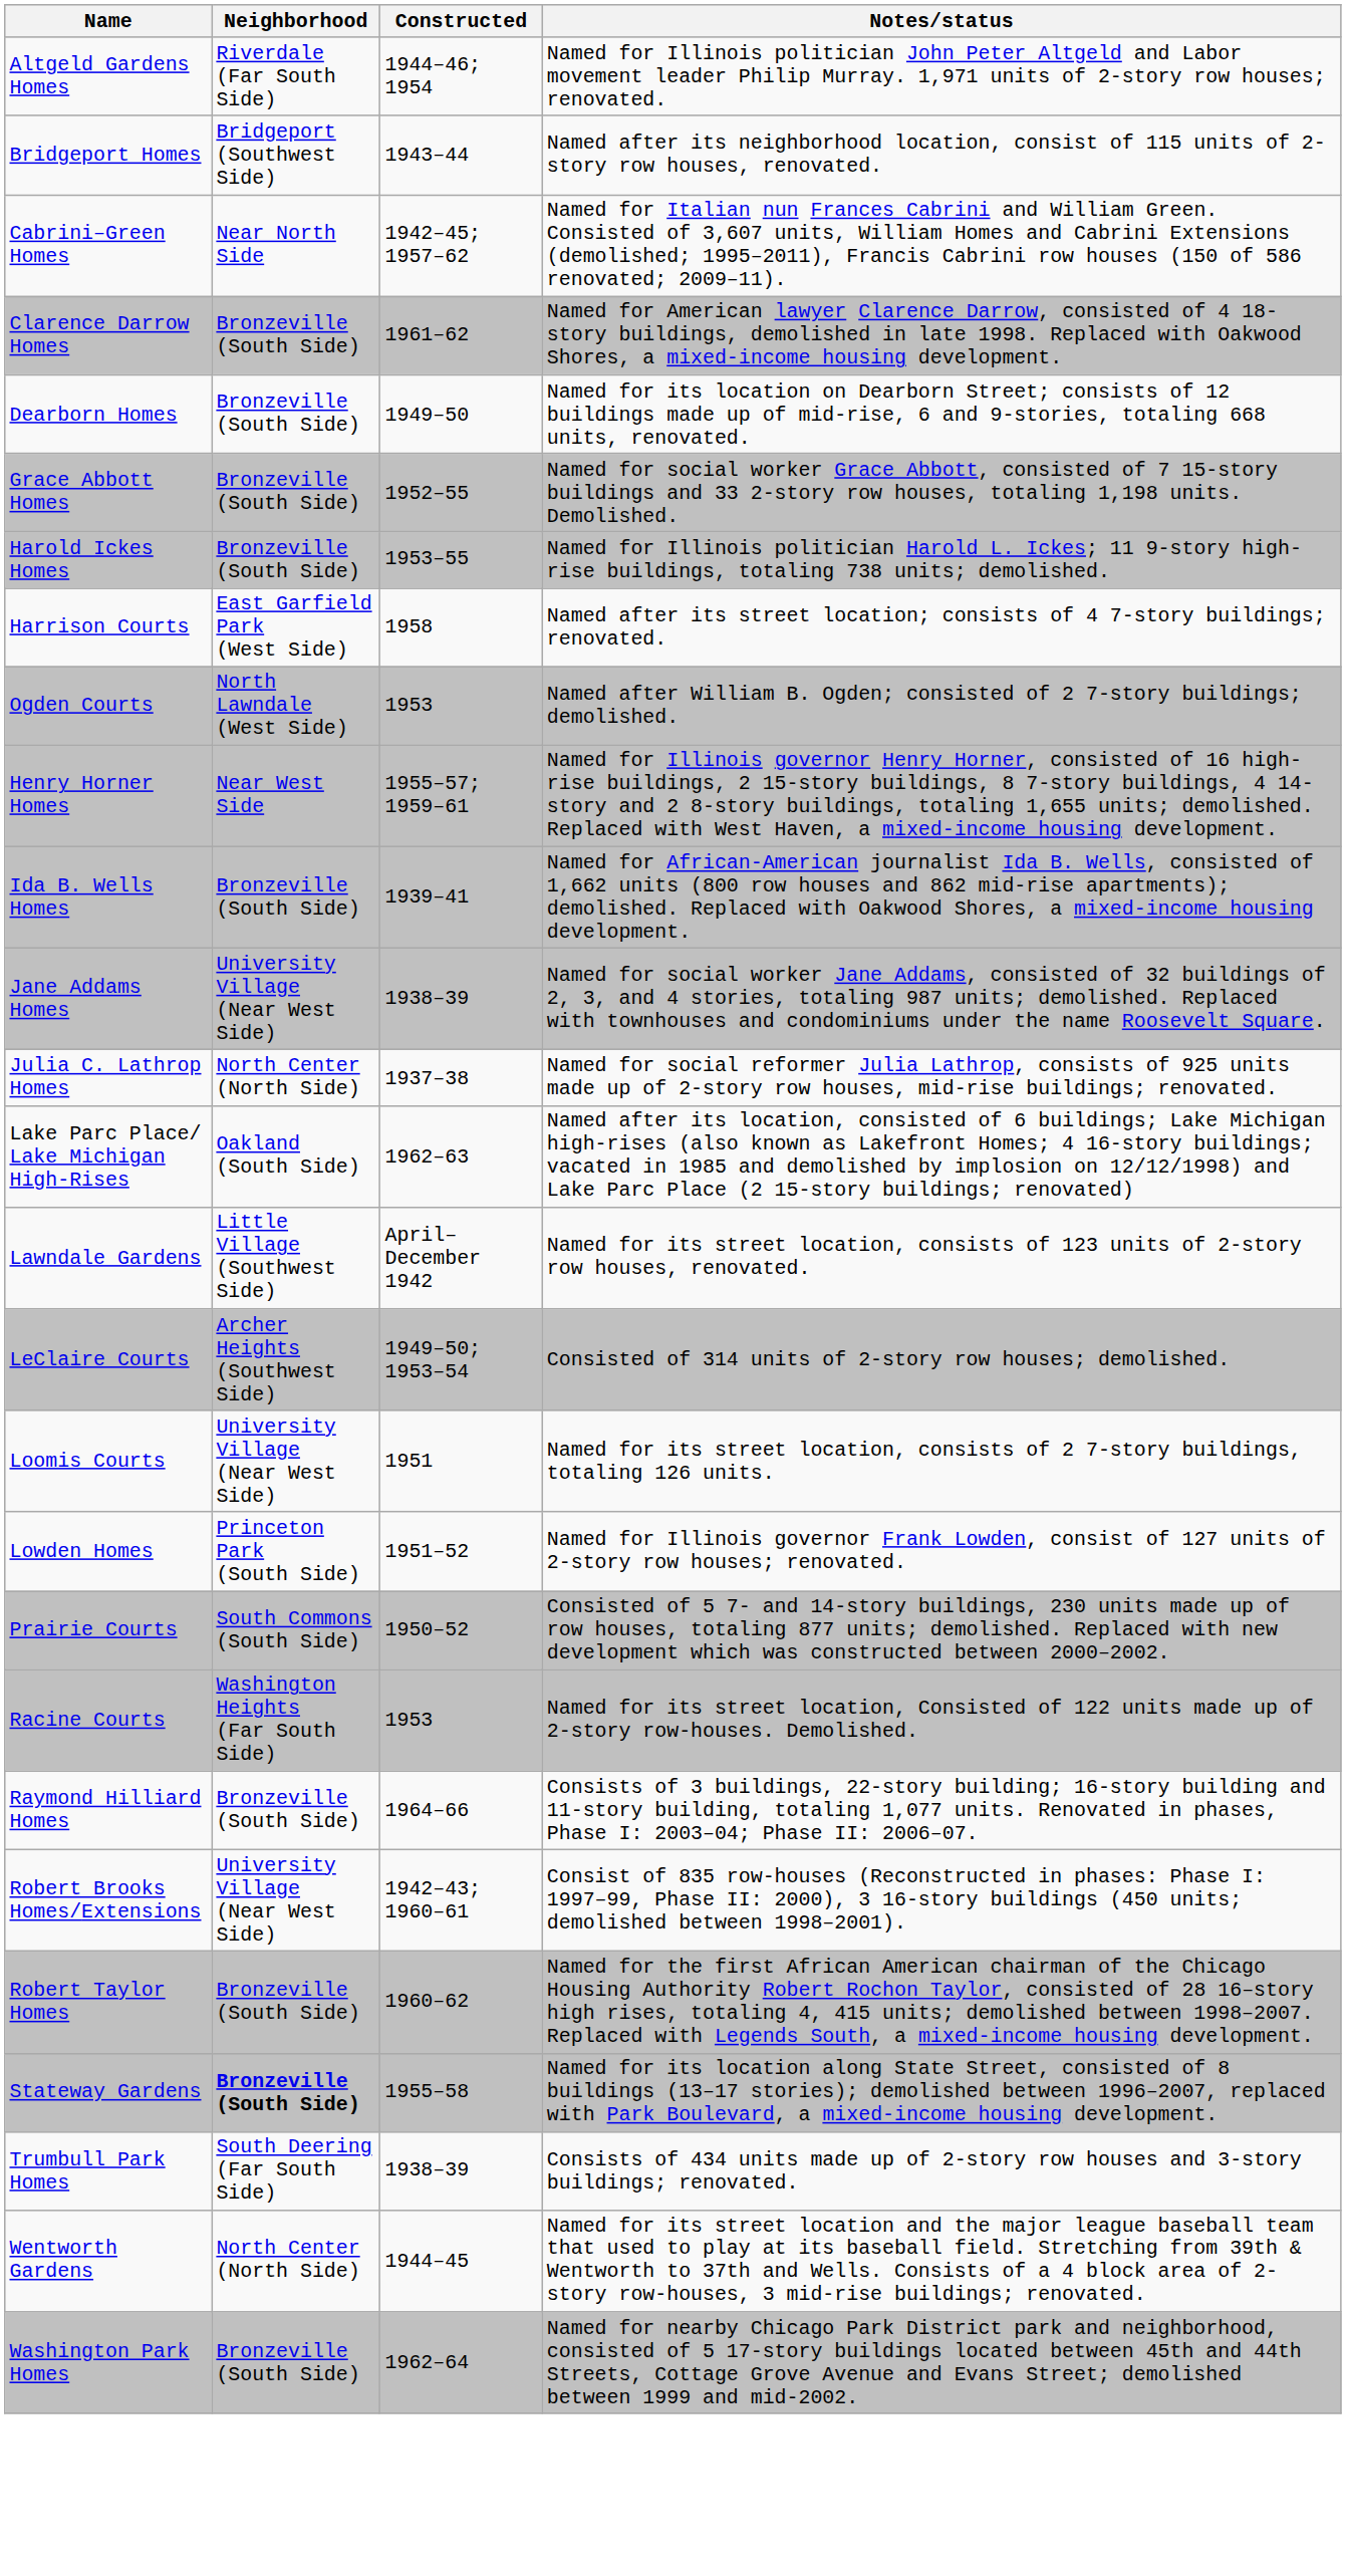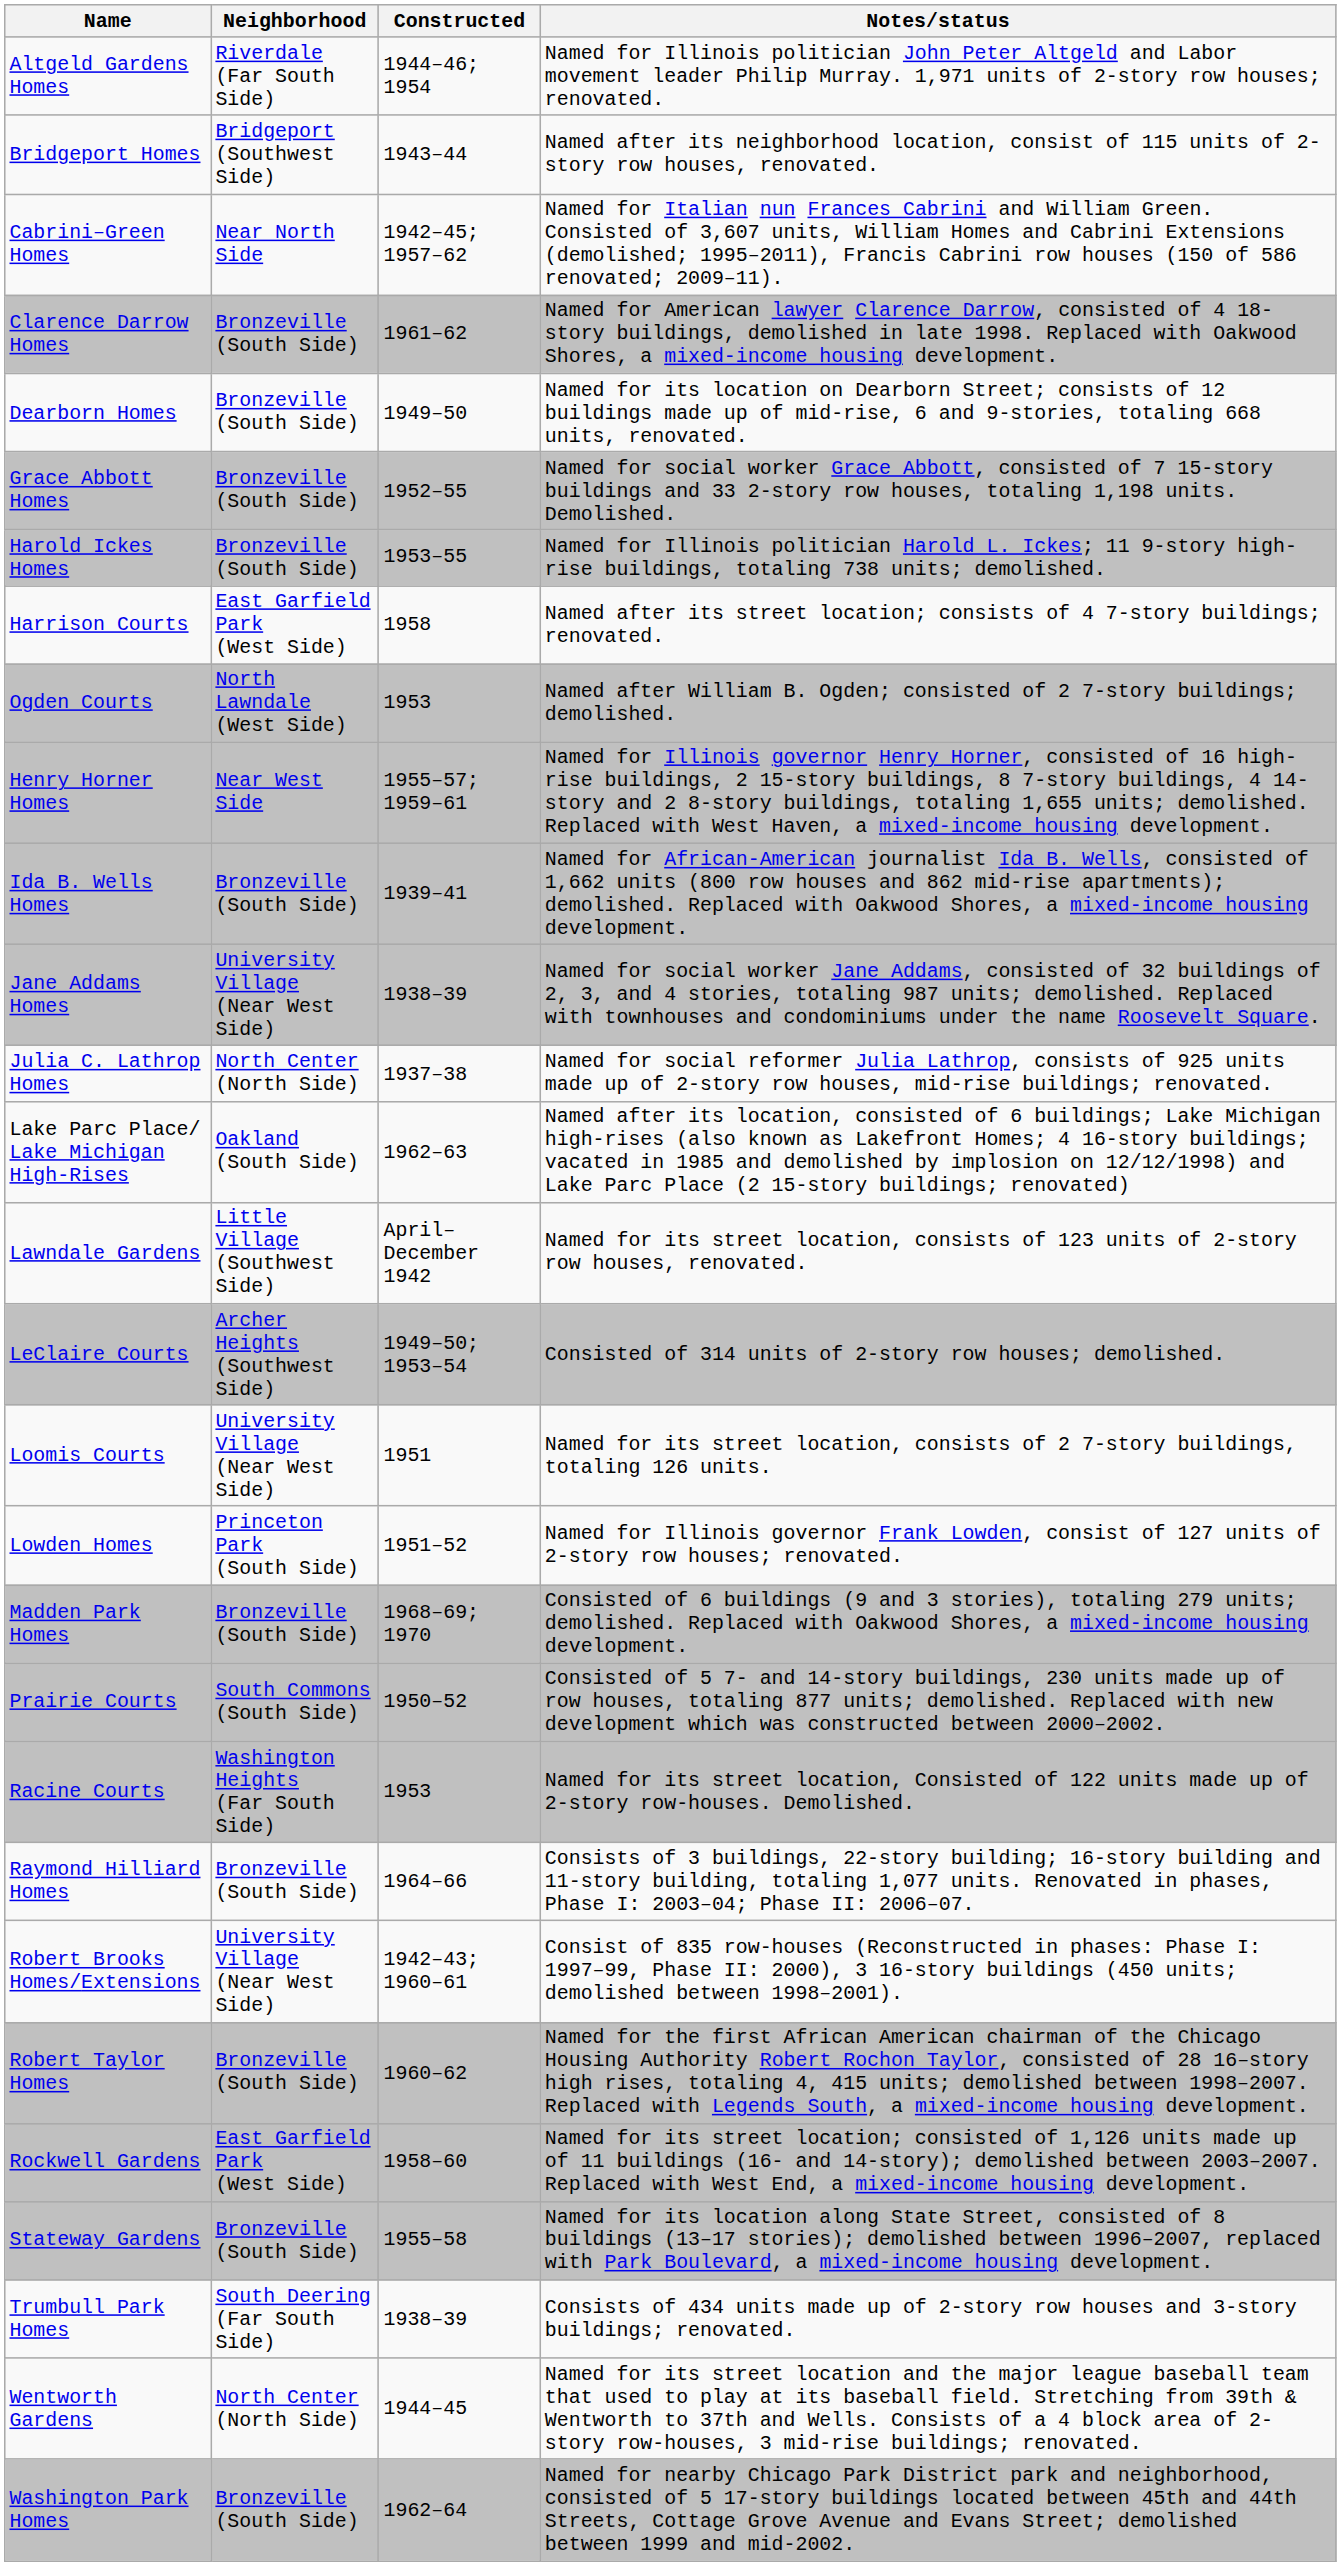 <table class="wikitable">
 <tr>
 <th>Name</th>
 <th>Neighborhood</th>
 <th>Constructed</th>
 <th>Notes/status</th>
 </tr>
 <tr>
 <td><a href='#'>Altgeld Gardens Homes</a></td>
 <td><a href='#'>Riverdale</a><br>(Far South Side)</td>
 <td>1944–46; 1954</td>
 <td>Named for Illinois politician <a href='#'>John Peter Altgeld</a> and Labor movement leader Philip Murray. 1,971 units of 2-story row houses; renovated.</td>
 </tr>
 <tr>
 <td><a href='#'>Bridgeport Homes</a></td>
 <td><a href='#'>Bridgeport</a><br>(Southwest Side)</td>
 <td>1943–44</td>
 <td>Named after its neighborhood location, consist of 115 units of 2-story row houses, renovated.</td>
 </tr>
 <tr>
 <td><a href='#'>Cabrini–Green Homes</a></td>
 <td><a href='#'>Near North Side</a></td>
 <td>1942–45; 1957–62</td>
 <td>Named for <a href='#'>Italian</a> <a href='#'>nun</a> <a href='#'>Frances Cabrini</a> and William Green. Consisted of 3,607 units, William Homes and Cabrini Extensions (demolished; 1995–2011), Francis Cabrini row houses (150 of 586 renovated; 2009–11).</td>
 </tr>
 <tr bgcolor=silver>
 <td><a href='#'>Clarence Darrow Homes</a></td>
 <td><a href='#'>Bronzeville</a><br>(South Side)</td>
 <td>1961–62</td>
 <td>Named for American <a href='#'>lawyer</a> <a href='#'>Clarence Darrow</a>, consisted of 4 18-story buildings, demolished in late 1998. Replaced with Oakwood Shores, a <a href='#'>mixed-income housing</a> development.</td>
 </tr>
 <tr>
 <td><a href='#'>Dearborn Homes</a></td>
 <td><a href='#'>Bronzeville</a><br>(South Side)</td>
 <td>1949–50</td>
 <td>Named for its location on Dearborn Street; consists of 12 buildings made up of mid-rise, 6 and 9-stories, totaling 668 units, renovated.</td>
 </tr>
 <tr bgcolor=silver>
 <td><a href='#'>Grace Abbott Homes</a></td>
 <td><a href='#'>Bronzeville</a><br>(South Side)</td>
 <td>1952–55</td>
 <td>Named for social worker <a href='#'>Grace Abbott</a>, consisted of 7 15-story buildings and 33 2-story row houses, totaling 1,198 units. Demolished.</td>
 </tr>
 <tr bgcolor=silver>
 <td><a href='#'>Harold Ickes Homes</a></td>
 <td><a href='#'>Bronzeville</a><br>(South Side)</td>
 <td>1953–55</td>
 <td>Named for Illinois politician <a href='#'>Harold L. Ickes</a>; 11 9-story high-rise buildings, totaling 738 units; demolished.</td>
 </tr>
 <tr>
 <td><a href='#'>Harrison Courts</a></td>
 <td><a href='#'>East Garfield Park</a><br>(West Side)</td>
 <td>1958</td>
 <td>Named after its street location; consists of 4 7-story buildings; renovated.</td>
 </tr>
 <tr bgcolor=silver>
 <td><a href='#'>Ogden Courts</a></td>
 <td><a href='#'>North Lawndale</a><br>(West Side)</td>
 <td>1953</td>
 <td>Named after William B. Ogden; consisted of 2 7-story buildings; demolished.</td>
 </tr>
 <tr bgcolor=silver>
 <td><a href='#'>Henry Horner Homes</a></td>
 <td><a href='#'>Near West Side</a></td>
 <td>1955–57; 1959–61</td>
 <td>Named for <a href='#'>Illinois</a> <a href='#'>governor</a> <a href='#'>Henry Horner</a>, consisted of 16 high-rise buildings, 2 15-story buildings, 8 7-story buildings, 4 14-story and 2 8-story buildings, totaling 1,655 units; demolished. Replaced with West Haven, a <a href='#'>mixed-income housing</a> development.</td>
 </tr>
 <tr bgcolor=silver>
 <td><a href='#'>Ida B. Wells Homes</a></td>
 <td><a href='#'>Bronzeville</a><br>(South Side)</td>
 <td>1939–41</td>
 <td>Named for <a href='#'>African-American</a> journalist <a href='#'>Ida B. Wells</a>, consisted of 1,662 units (800 row houses and 862 mid-rise apartments); demolished. Replaced with Oakwood Shores, a <a href='#'>mixed-income housing</a> development.</td>
 </tr>
 <tr bgcolor=silver>
 <td><a href='#'>Jane Addams Homes</a></td>
 <td><a href='#'>University Village</a><br>(Near West Side)</td>
 <td>1938–39</td>
 <td>Named for social worker <a href='#'>Jane Addams</a>, consisted of 32 buildings of 2, 3, and 4 stories, totaling 987 units; demolished. Replaced with townhouses and condominiums under the name <a href='#'>Roosevelt Square</a>.</td>
 </tr>
 <tr>
 <td><a href='#'>Julia C. Lathrop Homes</a></td>
 <td><a href='#'>North Center</a><br>(North Side)</td>
 <td>1937–38</td>
 <td>Named for social reformer <a href='#'>Julia Lathrop</a>, consists of 925 units made up of 2-story row houses, mid-rise buildings; renovated.</td>
 </tr>
 <tr>
 <td>Lake Parc Place/<wbr><a href='#'>Lake Michigan High-Rises</a></td>
 <td><a href='#'>Oakland</a><br>(South Side)</td>
 <td>1962–63</td>
 <td>Named after its location, consisted of 6 buildings; Lake Michigan high-rises (also known as Lakefront Homes; 4 16-story buildings; vacated in 1985 and demolished by implosion on 12/12/1998) and Lake Parc Place (2 15-story buildings; renovated)</td>
 </tr>
 <tr>
 <td><a href='#'>Lawndale Gardens</a></td>
 <td><a href='#'>Little Village</a><br>(Southwest Side)</td>
 <td>April–December 1942</td>
 <td>Named for its street location, consists of 123 units of 2-story row houses, renovated.</td>
 </tr>
 <tr bgcolor=silver>
 <td><a href='#'>LeClaire Courts</a></td>
 <td><a href='#'>Archer Heights</a><br>(Southwest Side)</td>
 <td>1949–50; 1953–54</td>
 <td>Consisted of 314 units of 2-story row houses; demolished.</td>
 </tr>
 <tr>
 <td><a href='#'>Loomis Courts</a></td>
 <td><a href='#'>University Village</a><br>(Near West Side)</td>
 <td>1951</td>
 <td>Named for its street location, consists of 2 7-story buildings, totaling 126 units.</td>
 </tr>
 <tr>
 <td><a href='#'>Lowden Homes</a></td>
 <td><a href='#'>Princeton Park</a><br>(South Side)</td>
 <td>1951–52</td>
 <td>Named for Illinois governor <a href='#'>Frank Lowden</a>, consist of 127 units of 2-story row houses; renovated.</td>
 </tr>
 <tr bgcolor=silver>
+<td><a href='#'>Madden Park Homes</a></td>
+<td><a href='#'>Bronzeville</a><br>(South Side)</td>
+<td>1968–69; 1970</td>
+<td>Consisted of 6 buildings (9 and 3 stories), totaling 279 units; demolished. Replaced with Oakwood Shores, a <a href='#'>mixed-income housing</a> development.</td>
+</tr>
+<tr bgcolor=silver>
 <td><a href='#'>Prairie Courts</a></td>
 <td><a href='#'>South Commons</a><br>(South Side)</td>
 <td>1950–52</td>
 <td>Consisted of 5 7- and 14-story buildings, 230 units made up of row houses, totaling 877 units; demolished. Replaced with new development which was constructed between 2000–2002.</td>
 </tr>
 <tr bgcolor=silver>
 <td><a href='#'>Racine Courts</a></td>
 <td><a href='#'>Washington Heights</a><br>(Far South Side)</td>
 <td>1953</td>
 <td>Named for its street location, Consisted of 122 units made up of 2-story row-houses. Demolished.</td>
 </tr>
 <tr>
 <td><a href='#'>Raymond Hilliard Homes</a></td>
 <td><a href='#'>Bronzeville</a><br>(South Side)</td>
 <td>1964–66</td>
 <td>Consists of 3 buildings, 22-story building; 16-story building and 11-story building, totaling 1,077 units. Renovated in phases, Phase I: 2003–04; Phase II: 2006–07.</td>
 </tr>
 <tr>
 <td><a href='#'>Robert Brooks Homes/<wbr>Extensions</a></td>
 <td><a href='#'>University Village</a><br>(Near West Side)</td>
 <td>1942–43; 1960–61</td>
 <td>Consist of  835 row-houses (Reconstructed in phases: Phase I: 1997–99, Phase II: 2000), 3 16-story buildings (450 units; demolished between 1998–2001).</td>
 </tr>
 <tr bgcolor=silver>
 <td><a href='#'>Robert Taylor Homes</a></td>
 <td><a href='#'>Bronzeville</a><br>(South Side)</td>
 <td>1960–62</td>
 <td>Named for the first African American chairman of the Chicago Housing Authority <a href='#'>Robert Rochon Taylor</a>, consisted of 28 16–story high rises, totaling 4, 415 units; demolished between 1998–2007. Replaced with <a href='#'>Legends South</a>, a <a href='#'>mixed-income housing</a> development.</td>
 </tr>
 <tr bgcolor=silver>
+<td><a href='#'>Rockwell Gardens</a></td>
+<td><a href='#'>East Garfield Park</a><br>(West Side)</td>
+<td>1958–60</td>
+<td>Named for its street location; consisted of 1,126 units made up of 11 buildings (16- and 14-story); demolished between 2003–2007. Replaced with West End, a <a href='#'>mixed-income housing</a> development.</td>
+</tr>
+<tr bgcolor=silver>
 <td><a href='#'>Stateway Gardens</a></td>
-<td><strong><a href='#'>Bronzeville</a><br>(South Side)</strong></td>
+<td><a href='#'>Bronzeville</a><br>(South Side)</td>
 <td>1955–58</td>
 <td>Named for its location along State Street, consisted of 8 buildings (13–17 stories); demolished between 1996–2007, replaced with <a href='#'>Park Boulevard</a>, a <a href='#'>mixed-income housing</a> development.</td>
 </tr>
 <tr>
 <td><a href='#'>Trumbull Park Homes</a></td>
 <td><a href='#'>South Deering</a><br>(Far South Side)</td>
 <td>1938–39</td>
 <td>Consists of 434 units made up of 2-story row houses and 3-story buildings; renovated.</td>
 </tr>
 <tr>
 <td><a href='#'>Wentworth Gardens</a></td>
 <td><a href='#'>North Center</a><br>(North Side)</td>
 <td>1944–45</td>
 <td>Named for its street location and the major league baseball team that used to play at its baseball field. Stretching from 39th & Wentworth to 37th and Wells. Consists of a 4 block area of 2-story row-houses, 3 mid-rise buildings; renovated.</td>
 </tr>
 <tr bgcolor=silver>
 <td><a href='#'>Washington Park Homes</a></td>
 <td><a href='#'>Bronzeville</a><br>(South Side)</td>
 <td>1962–64</td>
 <td>Named for nearby Chicago Park District park and neighborhood, consisted of 5 17-story buildings located between 45th and 44th Streets, Cottage Grove Avenue and Evans Street; demolished between 1999 and mid-2002.</td>
 </tr>
 </table>
